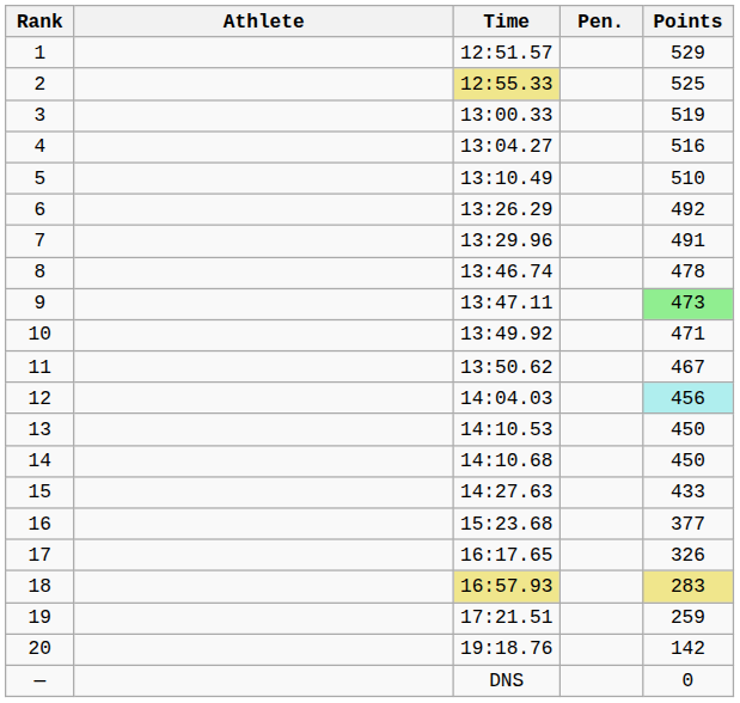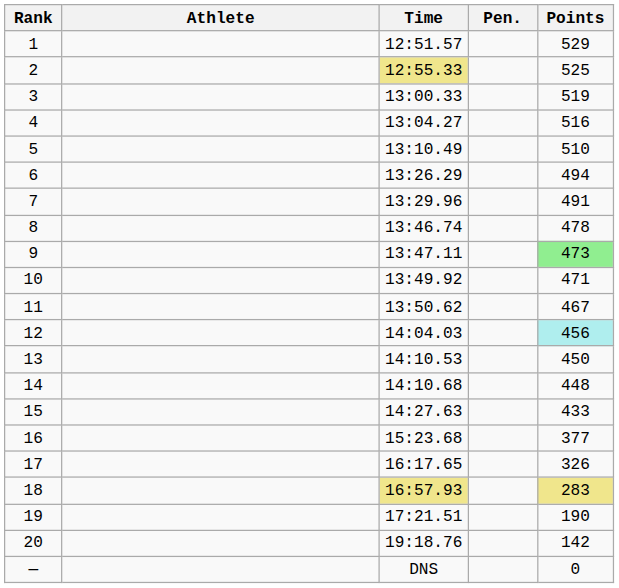 <table class=wikitable style="text-align:center">
 <tr>
 <th width=40>Rank</th>
 <th width=250>Athlete</th>
 <th width=65>Time</th>
 <th width=50>Pen.</th>
 <th width=55>Points</th>
 </tr>
 <tr>
 <td>1</td>
 <td align=left></td>
 <td>12:51.57</td>
 <td></td>
 <td>529</td>
 </tr>
 <tr>
 <td>2</td>
 <td align=left></td>
 <td style="background: khaki;">12:55.33</td>
 <td></td>
 <td>525</td>
 </tr>
 <tr>
 <td>3</td>
 <td align=left></td>
 <td>13:00.33</td>
 <td></td>
 <td>519</td>
 </tr>
 <tr>
 <td>4</td>
 <td align=left></td>
 <td>13:04.27</td>
 <td></td>
 <td>516</td>
 </tr>
 <tr>
 <td>5</td>
 <td align=left></td>
 <td>13:10.49</td>
 <td></td>
 <td>510</td>
 </tr>
 <tr>
 <td>6</td>
 <td align=left></td>
 <td>13:26.29</td>
 <td></td>
-<td>492</td>
+<td>494</td>
 </tr>
 <tr>
 <td>7</td>
 <td align=left></td>
 <td>13:29.96</td>
 <td></td>
 <td>491</td>
 </tr>
 <tr>
 <td>8</td>
 <td align=left></td>
 <td>13:46.74</td>
 <td></td>
 <td>478</td>
 </tr>
 <tr>
 <td>9</td>
 <td align=left></td>
 <td>13:47.11</td>
 <td></td>
 <td style="background: lightgreen;">473</td>
 </tr>
 <tr>
 <td>10</td>
 <td align=left></td>
 <td>13:49.92</td>
 <td></td>
 <td>471</td>
 </tr>
 <tr>
 <td>11</td>
 <td align=left></td>
 <td>13:50.62</td>
 <td></td>
 <td>467</td>
 </tr>
 <tr>
 <td>12</td>
 <td align=left></td>
 <td>14:04.03</td>
 <td></td>
 <td style="background: paleturquoise;">456</td>
 </tr>
 <tr>
 <td>13</td>
 <td align=left></td>
 <td>14:10.53</td>
 <td></td>
 <td>450</td>
 </tr>
 <tr>
 <td>14</td>
 <td align=left></td>
 <td>14:10.68</td>
 <td></td>
-<td>450</td>
+<td>448</td>
 </tr>
 <tr>
 <td>15</td>
 <td align=left></td>
 <td>14:27.63</td>
 <td></td>
 <td>433</td>
 </tr>
 <tr>
 <td>16</td>
 <td align=left></td>
 <td>15:23.68</td>
 <td></td>
 <td>377</td>
 </tr>
 <tr>
 <td>17</td>
 <td align=left></td>
 <td>16:17.65</td>
 <td></td>
 <td>326</td>
 </tr>
 <tr>
 <td>18</td>
 <td align=left></td>
 <td style="background: khaki;">16:57.93</td>
 <td></td>
 <td style="background: khaki;">283</td>
 </tr>
 <tr>
 <td>19</td>
 <td align=left></td>
 <td>17:21.51</td>
 <td></td>
-<td>259</td>
+<td>190</td>
 </tr>
 <tr>
 <td>20</td>
 <td align=left></td>
 <td>19:18.76</td>
 <td></td>
 <td>142</td>
 </tr>
 <tr>
 <td>—</td>
 <td align=left></td>
 <td>DNS</td>
 <td></td>
 <td>0</td>
 </tr>
 </table>
